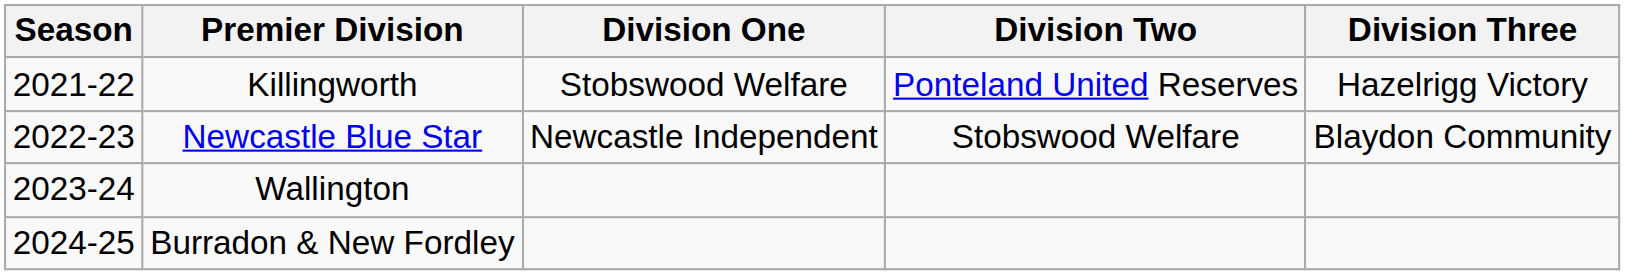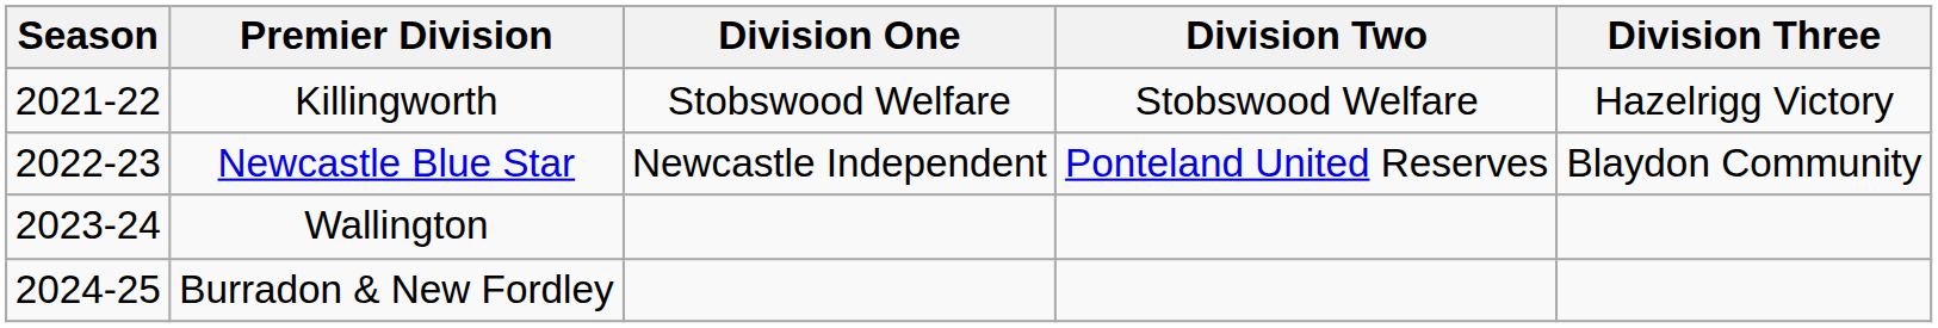 <table class="wikitable" style="text-align: center">
 <tr>
 <th>Season</th>
 <th>Premier Division</th>
 <th>Division One</th>
 <th>Division Two</th>
 <th>Division Three</th>
 </tr>
 <tr>
 <td>2021-22</td>
 <td>Killingworth</td>
 <td>Stobswood Welfare</td>
-<td><a href='#'>Ponteland United</a> Reserves</td>
+<td>Stobswood Welfare</td>
 <td>Hazelrigg Victory</td>
 </tr>
 <tr>
 <td>2022-23</td>
 <td><a href='#'>Newcastle Blue Star</a></td>
 <td>Newcastle Independent</td>
-<td>Stobswood Welfare</td>
+<td><a href='#'>Ponteland United</a> Reserves</td>
 <td>Blaydon Community</td>
 </tr>
 <tr>
 <td>2023-24</td>
 <td>Wallington</td>
 <td></td>
 <td></td>
 </tr>
 <tr>
 <td>2024-25</td>
 <td>Burradon & New Fordley</td>
 <td></td>
 <td></td>
 <td></td>
 </tr>
 </table>
